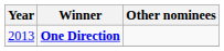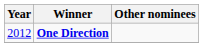 <table class="wikitable">
 <tr>
 <th>Year</th>
 <th>Winner</th>
 <th>Other nominees</th>
 </tr>
 <tr>
-<td><a href='#'>2013</a></td>
+<td><a href='#'>2012</a></td>
 <td> <strong><a href='#'>One Direction</a></strong></td>
 <td></td>
 </tr>
 <tr>
 </tr>
 </table>
